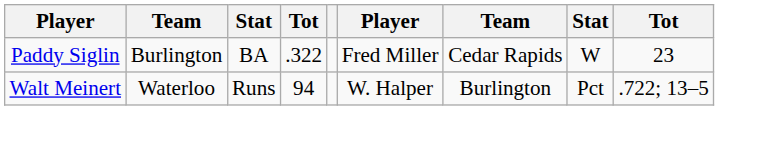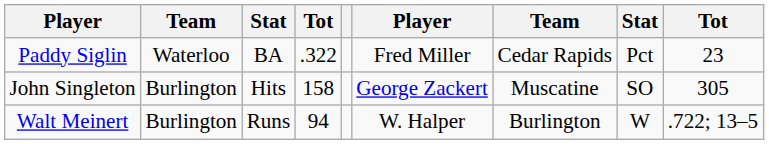 <table class="wikitable" style="text-align:center">
 <tr>
 <th>Player</th>
 <th>Team</th>
 <th>Stat</th>
 <th>Tot</th>
 <th></th>
 <th>Player</th>
 <th>Team</th>
 <th>Stat</th>
 <th>Tot</th>
 </tr>
 <tr>
 <td><a href='#'>Paddy Siglin</a></td>
-<td>Burlington</td>
+<td>Waterloo</td>
 <td>BA</td>
 <td>.322</td>
 <td></td>
 <td>Fred Miller</td>
 <td>Cedar Rapids</td>
-<td>W</td>
+<td>Pct</td>
 <td>23</td>
 </tr>
 <tr>
+<td>John Singleton</td>
+<td>Burlington</td>
+<td>Hits</td>
+<td>158</td>
+<td></td>
+<td><a href='#'>George Zackert</a></td>
+<td>Muscatine</td>
+<td>SO</td>
+<td>305</td>
+</tr>
+<tr>
 <td><a href='#'>Walt Meinert</a></td>
-<td>Waterloo</td>
+<td>Burlington</td>
 <td>Runs</td>
 <td>94</td>
 <td></td>
 <td>W. Halper</td>
 <td>Burlington</td>
-<td>Pct</td>
+<td>W</td>
 <td>.722; 13–5</td>
 </tr>
 </table>
